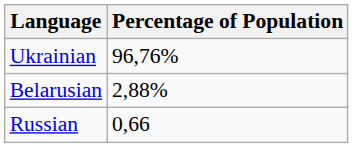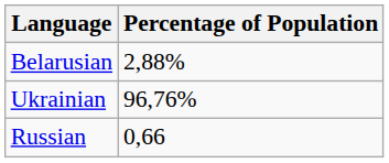 <table class="wikitable">
 <tr>
 <th>Language</th>
 <th>Percentage of Population</th>
 </tr>
 <tr>
+<td><a href='#'>Belarusian</a></td>
+<td>2,88%</td>
+</tr>
+<tr>
 <td><a href='#'>Ukrainian</a></td>
 <td>96,76%</td>
-</tr>
-<tr>
-<td><a href='#'>Belarusian</a></td>
-<td>2,88%</td>
 </tr>
 <tr>
 <td><a href='#'>Russian</a></td>
 <td>0,66</td>
 </tr>
 </table>
